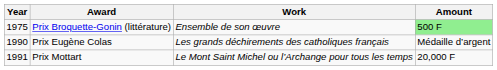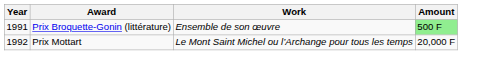 <table class=wikitable>
 <tr>
 <th>Year</th>
 <th>Award</th>
 <th>Work</th>
 <th>Amount</th>
 </tr>
 <tr>
-<td>1975</td>
+<td>1991</td>
 <td><a href='#'>Prix Broquette-Gonin</a> (littérature)</td>
 <td><em>Ensemble de son œuvre</em></td>
 <td style="background: lightgreen;">500 F</td>
 </tr>
 <tr>
-<td>1990</td>
-<td>Prix Eugène Colas</td>
-<td><em>Les grands déchirements des catholiques français</em></td>
-<td>Médaille d’argent</td>
-</tr>
-<tr>
-<td>1991</td>
+<td>1992</td>
 <td>Prix Mottart</td>
 <td><em>Le Mont Saint Michel ou l’Archange pour tous les temps</em></td>
 <td>20,000 F</td>
 </tr>
 </table>
